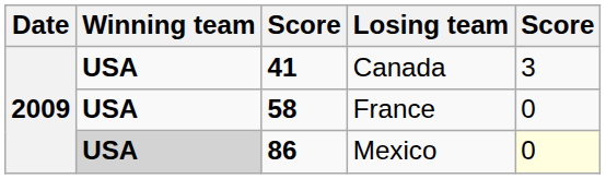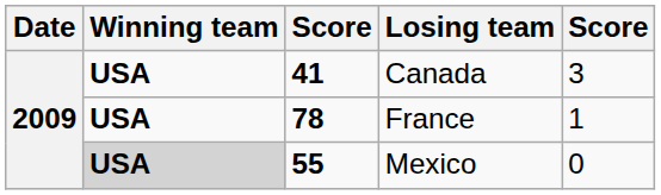 <table class="wikitable">
 <tr style="background:#efefef;">
 <th>Date</th>
 <th>Winning team</th>
 <th>Score</th>
 <th>Losing team</th>
 <th>Score</th>
 </tr>
 <tr>
 <th rowspan=3>2009</th>
 <td><strong>USA</strong></td>
 <td><strong>41</strong></td>
 <td>Canada</td>
 <td>3</td>
 </tr>
 <tr>
 <td><strong>USA</strong></td>
-<td><strong>58</strong></td>
+<td><strong>78</strong></td>
 <td>France</td>
-<td>0</td>
+<td>1</td>
 </tr>
 <tr>
 <td style="background: lightgrey;"><strong>USA</strong></td>
-<td><strong>86</strong></td>
+<td><strong>55</strong></td>
 <td>Mexico</td>
-<td style="background: lightyellow;">0</td>
+<td>0</td>
 </tr>
 </table>
